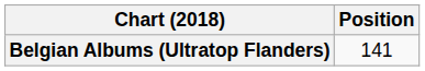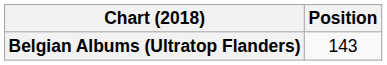 <table class="wikitable plainrowheaders" style="text-align:center">
 <tr>
 <th scope="col">Chart (2018)</th>
 <th scope="col">Position</th>
 </tr>
 <tr>
 <th scope="row">Belgian Albums (Ultratop Flanders)</th>
-<td>141</td>
+<td>143</td>
 </tr>
 </table>
